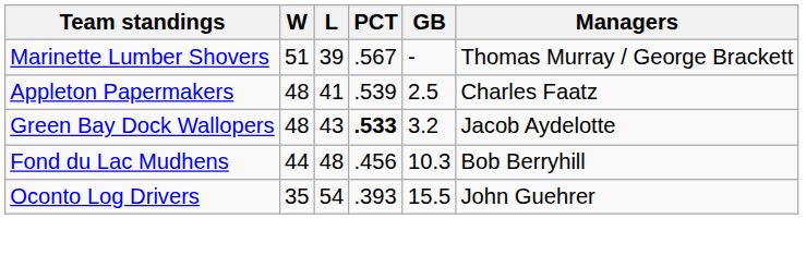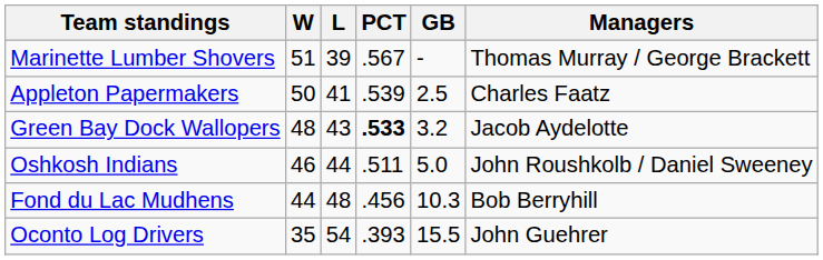 <table class="wikitable">
 <tr>
 <th>Team standings</th>
 <th>W</th>
 <th>L</th>
 <th>PCT</th>
 <th>GB</th>
 <th>Managers</th>
 </tr>
 <tr>
 <td><a href='#'>Marinette Lumber Shovers</a></td>
 <td>51</td>
 <td>39</td>
 <td>.567</td>
 <td>-</td>
 <td>Thomas Murray / George Brackett</td>
 </tr>
 <tr>
 <td><a href='#'>Appleton Papermakers</a></td>
-<td>48</td>
+<td>50</td>
 <td>41</td>
 <td>.539</td>
 <td>2.5</td>
 <td>Charles Faatz</td>
 </tr>
 <tr>
 <td><a href='#'>Green Bay Dock Wallopers</a></td>
 <td>48</td>
 <td>43</td>
 <td><strong>.533</strong></td>
 <td>3.2</td>
 <td>Jacob Aydelotte</td>
+</tr>
+<tr>
+<td><a href='#'>Oshkosh Indians</a></td>
+<td>46</td>
+<td>44</td>
+<td>.511</td>
+<td>5.0</td>
+<td>John Roushkolb / Daniel Sweeney</td>
 </tr>
 <tr>
 <td><a href='#'>Fond du Lac Mudhens</a></td>
 <td>44</td>
 <td>48</td>
 <td>.456</td>
 <td>10.3</td>
 <td>Bob Berryhill</td>
 </tr>
 <tr>
 <td><a href='#'>Oconto Log Drivers</a></td>
 <td>35</td>
 <td>54</td>
 <td>.393</td>
 <td>15.5</td>
 <td>John Guehrer</td>
 </tr>
 </table>
